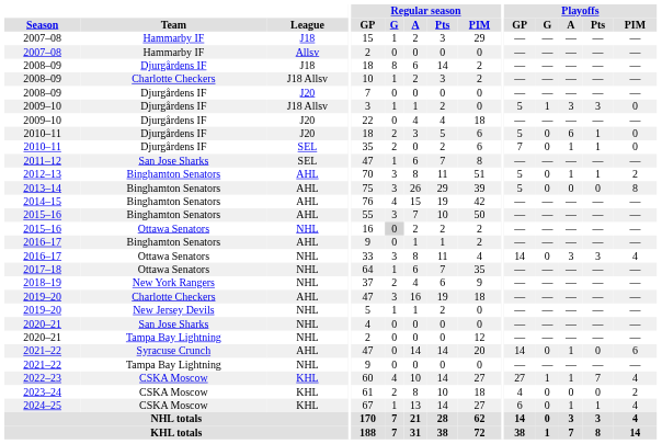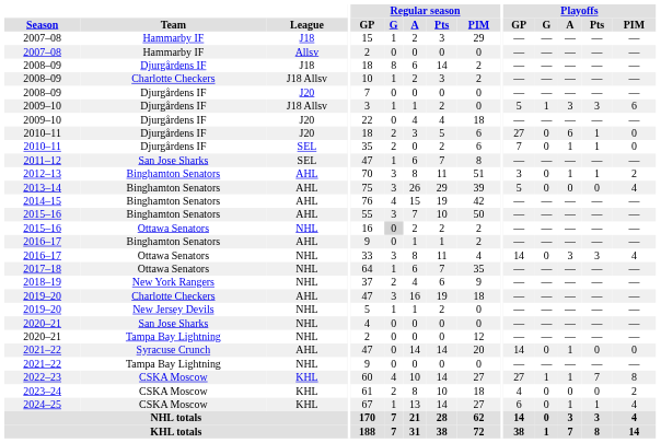 <table border="0" cellpadding="1" cellspacing="0" style="text-align:center; width:60em">
 <tr bgcolor="#e0e0e0">
 <th colspan="3" bgcolor="#ffffff"></th>
 <th rowspan="99" bgcolor="#ffffff"></th>
 <th colspan="5"><a href='#'>Regular season</a></th>
 <th rowspan="99" bgcolor="#ffffff"></th>
 <th colspan="5"><a href='#'>Playoffs</a></th>
 </tr>
 <tr bgcolor="#e0e0e0">
 <th><a href='#'>Season</a></th>
 <th>Team</th>
 <th>League</th>
 <th>GP</th>
 <th><a href='#'>G</a></th>
 <th><a href='#'>A</a></th>
 <th><a href='#'>Pts</a></th>
 <th><a href='#'>PIM</a></th>
 <th>GP</th>
 <th>G</th>
 <th>A</th>
 <th>Pts</th>
 <th>PIM</th>
 </tr>
 <tr>
 <td>2007–08</td>
 <td><a href='#'>Hammarby IF</a></td>
 <td><a href='#'>J18</a></td>
 <td>15</td>
 <td>1</td>
 <td>2</td>
 <td>3</td>
 <td>29</td>
 <td>—</td>
 <td>—</td>
 <td>—</td>
 <td>—</td>
 <td>—</td>
 </tr>
 <tr bgcolor="#f0f0f0">
 <td><a href='#'>2007–08</a></td>
 <td>Hammarby IF</td>
 <td><a href='#'>Allsv</a></td>
 <td>2</td>
 <td>0</td>
 <td>0</td>
 <td>0</td>
 <td>0</td>
 <td>—</td>
 <td>—</td>
 <td>—</td>
 <td>—</td>
 <td>—</td>
 </tr>
 <tr>
 <td>2008–09</td>
 <td><a href='#'>Djurgårdens IF</a></td>
 <td>J18</td>
 <td>18</td>
 <td>8</td>
 <td>6</td>
 <td>14</td>
 <td>2</td>
 <td>—</td>
 <td>—</td>
 <td>—</td>
 <td>—</td>
 <td>—</td>
 </tr>
 <tr bgcolor="#f0f0f0">
 <td>2008–09</td>
 <td><a href='#'>Charlotte Checkers</a></td>
 <td>J18 Allsv</td>
 <td>10</td>
 <td>1</td>
 <td>2</td>
 <td>3</td>
 <td>2</td>
 <td>—</td>
 <td>—</td>
 <td>—</td>
 <td>—</td>
 <td>—</td>
 </tr>
 <tr>
 <td>2008–09</td>
 <td>Djurgårdens IF</td>
 <td><a href='#'>J20</a></td>
 <td>7</td>
 <td>0</td>
 <td>0</td>
 <td>0</td>
 <td>0</td>
 <td>—</td>
 <td>—</td>
 <td>—</td>
 <td>—</td>
 <td>—</td>
 </tr>
 <tr bgcolor="#f0f0f0">
 <td>2009–10</td>
 <td>Djurgårdens IF</td>
 <td>J18 Allsv</td>
 <td>3</td>
 <td>1</td>
 <td>1</td>
 <td>2</td>
 <td>0</td>
 <td>5</td>
 <td>1</td>
 <td>3</td>
 <td>3</td>
-<td>0</td>
+<td>6</td>
 </tr>
 <tr>
 <td>2009–10</td>
 <td>Djurgårdens IF</td>
 <td>J20</td>
 <td>22</td>
 <td>0</td>
 <td>4</td>
 <td>4</td>
 <td>18</td>
 <td>—</td>
 <td>—</td>
 <td>—</td>
 <td>—</td>
 <td>—</td>
 </tr>
 <tr bgcolor="#f0f0f0">
 <td>2010–11</td>
 <td>Djurgårdens IF</td>
 <td>J20</td>
 <td>18</td>
 <td>2</td>
 <td>3</td>
 <td>5</td>
 <td>6</td>
-<td>5</td>
+<td>27</td>
 <td>0</td>
 <td>6</td>
 <td>1</td>
 <td>0</td>
 </tr>
 <tr>
 <td><a href='#'>2010–11</a></td>
 <td>Djurgårdens IF</td>
 <td><a href='#'>SEL</a></td>
 <td>35</td>
 <td>2</td>
 <td>0</td>
 <td>2</td>
 <td>6</td>
 <td>7</td>
 <td>0</td>
 <td>1</td>
 <td>1</td>
 <td>0</td>
 </tr>
 <tr bgcolor="#f0f0f0">
 <td><a href='#'>2011–12</a></td>
 <td><a href='#'>San Jose Sharks</a></td>
 <td>SEL</td>
 <td>47</td>
 <td>1</td>
 <td>6</td>
 <td>7</td>
 <td>8</td>
 <td>—</td>
 <td>—</td>
 <td>—</td>
 <td>—</td>
 <td>—</td>
 </tr>
 <tr>
 <td><a href='#'>2012–13</a></td>
 <td><a href='#'>Binghamton Senators</a></td>
 <td><a href='#'>AHL</a></td>
 <td>70</td>
 <td>3</td>
 <td>8</td>
 <td>11</td>
 <td>51</td>
-<td>5</td>
+<td>3</td>
 <td>0</td>
 <td>1</td>
 <td>1</td>
 <td>2</td>
 </tr>
 <tr bgcolor="#f0f0f0">
 <td><a href='#'>2013–14</a></td>
 <td>Binghamton Senators</td>
 <td>AHL</td>
 <td>75</td>
 <td>3</td>
 <td>26</td>
 <td>29</td>
 <td>39</td>
 <td>5</td>
 <td>0</td>
 <td>0</td>
 <td>0</td>
-<td>8</td>
+<td>4</td>
 </tr>
 <tr>
 <td><a href='#'>2014–15</a></td>
 <td>Binghamton Senators</td>
 <td>AHL</td>
 <td>76</td>
 <td>4</td>
 <td>15</td>
 <td>19</td>
 <td>42</td>
 <td>—</td>
 <td>—</td>
 <td>—</td>
 <td>—</td>
 <td>—</td>
 </tr>
 <tr bgcolor="#f0f0f0">
 <td><a href='#'>2015–16</a></td>
 <td>Binghamton Senators</td>
 <td>AHL</td>
 <td>55</td>
 <td>3</td>
 <td>7</td>
 <td>10</td>
 <td>50</td>
 <td>—</td>
 <td>—</td>
 <td>—</td>
 <td>—</td>
 <td>—</td>
 </tr>
 <tr>
 <td><a href='#'>2015–16</a></td>
 <td><a href='#'>Ottawa Senators</a></td>
 <td><a href='#'>NHL</a></td>
 <td>16</td>
 <td style="background: lightgrey;">0</td>
 <td>2</td>
 <td>2</td>
 <td>2</td>
 <td>—</td>
 <td>—</td>
 <td>—</td>
 <td>—</td>
 <td>—</td>
 </tr>
 <tr bgcolor="#f0f0f0">
 <td><a href='#'>2016–17</a></td>
 <td>Binghamton Senators</td>
 <td>AHL</td>
 <td>9</td>
 <td>0</td>
 <td>1</td>
 <td>1</td>
 <td>2</td>
 <td>—</td>
 <td>—</td>
 <td>—</td>
 <td>—</td>
 <td>—</td>
 </tr>
 <tr>
 <td><a href='#'>2016–17</a></td>
 <td>Ottawa Senators</td>
 <td>NHL</td>
 <td>33</td>
 <td>3</td>
 <td>8</td>
 <td>11</td>
 <td>4</td>
 <td>14</td>
 <td>0</td>
 <td>3</td>
 <td>3</td>
 <td>4</td>
 </tr>
 <tr bgcolor="#f0f0f0">
 <td><a href='#'>2017–18</a></td>
 <td>Ottawa Senators</td>
 <td>NHL</td>
 <td>64</td>
 <td>1</td>
 <td>6</td>
 <td>7</td>
 <td>35</td>
 <td>—</td>
 <td>—</td>
 <td>—</td>
 <td>—</td>
 <td>—</td>
 </tr>
 <tr>
 <td><a href='#'>2018–19</a></td>
 <td><a href='#'>New York Rangers</a></td>
 <td>NHL</td>
 <td>37</td>
 <td>2</td>
 <td>4</td>
 <td>6</td>
 <td>9</td>
 <td>—</td>
 <td>—</td>
 <td>—</td>
 <td>—</td>
 <td>—</td>
 </tr>
 <tr bgcolor="#f0f0f0">
 <td><a href='#'>2019–20</a></td>
 <td><a href='#'>Charlotte Checkers</a></td>
 <td>AHL</td>
 <td>47</td>
 <td>3</td>
 <td>16</td>
 <td>19</td>
 <td>18</td>
 <td>—</td>
 <td>—</td>
 <td>—</td>
 <td>—</td>
 <td>—</td>
 </tr>
 <tr>
 <td><a href='#'>2019–20</a></td>
 <td><a href='#'>New Jersey Devils</a></td>
 <td>NHL</td>
 <td>5</td>
 <td>1</td>
 <td>1</td>
 <td>2</td>
 <td>0</td>
 <td>—</td>
 <td>—</td>
 <td>—</td>
 <td>—</td>
 <td>—</td>
 </tr>
 <tr bgcolor="#f0f0f0">
 <td><a href='#'>2020–21</a></td>
 <td><a href='#'>San Jose Sharks</a></td>
 <td>NHL</td>
 <td>4</td>
 <td>0</td>
 <td>0</td>
 <td>0</td>
 <td>0</td>
 <td>—</td>
 <td>—</td>
 <td>—</td>
 <td>—</td>
 <td>—</td>
 </tr>
 <tr>
 <td>2020–21</td>
 <td><a href='#'>Tampa Bay Lightning</a></td>
 <td>NHL</td>
 <td>2</td>
 <td>0</td>
 <td>0</td>
 <td>0</td>
 <td>12</td>
 <td>—</td>
 <td>—</td>
 <td>—</td>
 <td>—</td>
 <td>—</td>
 </tr>
 <tr bgcolor="#f0f0f0">
 <td><a href='#'>2021–22</a></td>
 <td><a href='#'>Syracuse Crunch</a></td>
 <td>AHL</td>
 <td>47</td>
 <td>0</td>
 <td>14</td>
 <td>14</td>
 <td>20</td>
 <td>14</td>
 <td>0</td>
 <td>1</td>
 <td>0</td>
-<td>6</td>
+<td>0</td>
 </tr>
 <tr>
 <td><a href='#'>2021–22</a></td>
 <td>Tampa Bay Lightning</td>
 <td>NHL</td>
 <td>9</td>
 <td>0</td>
 <td>0</td>
 <td>0</td>
 <td>0</td>
 <td>—</td>
 <td>—</td>
 <td>—</td>
 <td>—</td>
 <td>—</td>
 </tr>
 <tr bgcolor="#f0f0f0">
 <td><a href='#'>2022–23</a></td>
 <td><a href='#'>CSKA Moscow</a></td>
 <td><a href='#'>KHL</a></td>
 <td>60</td>
 <td>4</td>
 <td>10</td>
 <td>14</td>
 <td>27</td>
 <td>27</td>
 <td>1</td>
 <td>1</td>
 <td>7</td>
-<td>4</td>
+<td>8</td>
 </tr>
 <tr>
 <td><a href='#'>2023–24</a></td>
 <td>CSKA Moscow</td>
 <td>KHL</td>
 <td>61</td>
 <td>2</td>
 <td>8</td>
 <td>10</td>
 <td>18</td>
 <td>4</td>
 <td>0</td>
 <td>0</td>
 <td>0</td>
 <td>2</td>
 </tr>
 <tr bgcolor="#f0f0f0">
 <td><a href='#'>2024–25</a></td>
 <td>CSKA Moscow</td>
 <td>KHL</td>
 <td>67</td>
 <td>1</td>
 <td>13</td>
 <td>14</td>
 <td>27</td>
 <td>6</td>
 <td>0</td>
 <td>1</td>
 <td>1</td>
 <td>4</td>
 </tr>
 <tr bgcolor="#e0e0e0">
 <th colspan="3">NHL totals</th>
 <th>170</th>
 <th>7</th>
 <th>21</th>
 <th>28</th>
 <th>62</th>
 <th>14</th>
 <th>0</th>
 <th>3</th>
 <th>3</th>
 <th>4</th>
 </tr>
 <tr bgcolor="#e0e0e0">
 <th colspan="3">KHL totals</th>
 <th>188</th>
 <th>7</th>
 <th>31</th>
 <th>38</th>
 <th>72</th>
 <th>38</th>
 <th>1</th>
 <th>7</th>
 <th>8</th>
 <th>14</th>
 </tr>
 </table>
